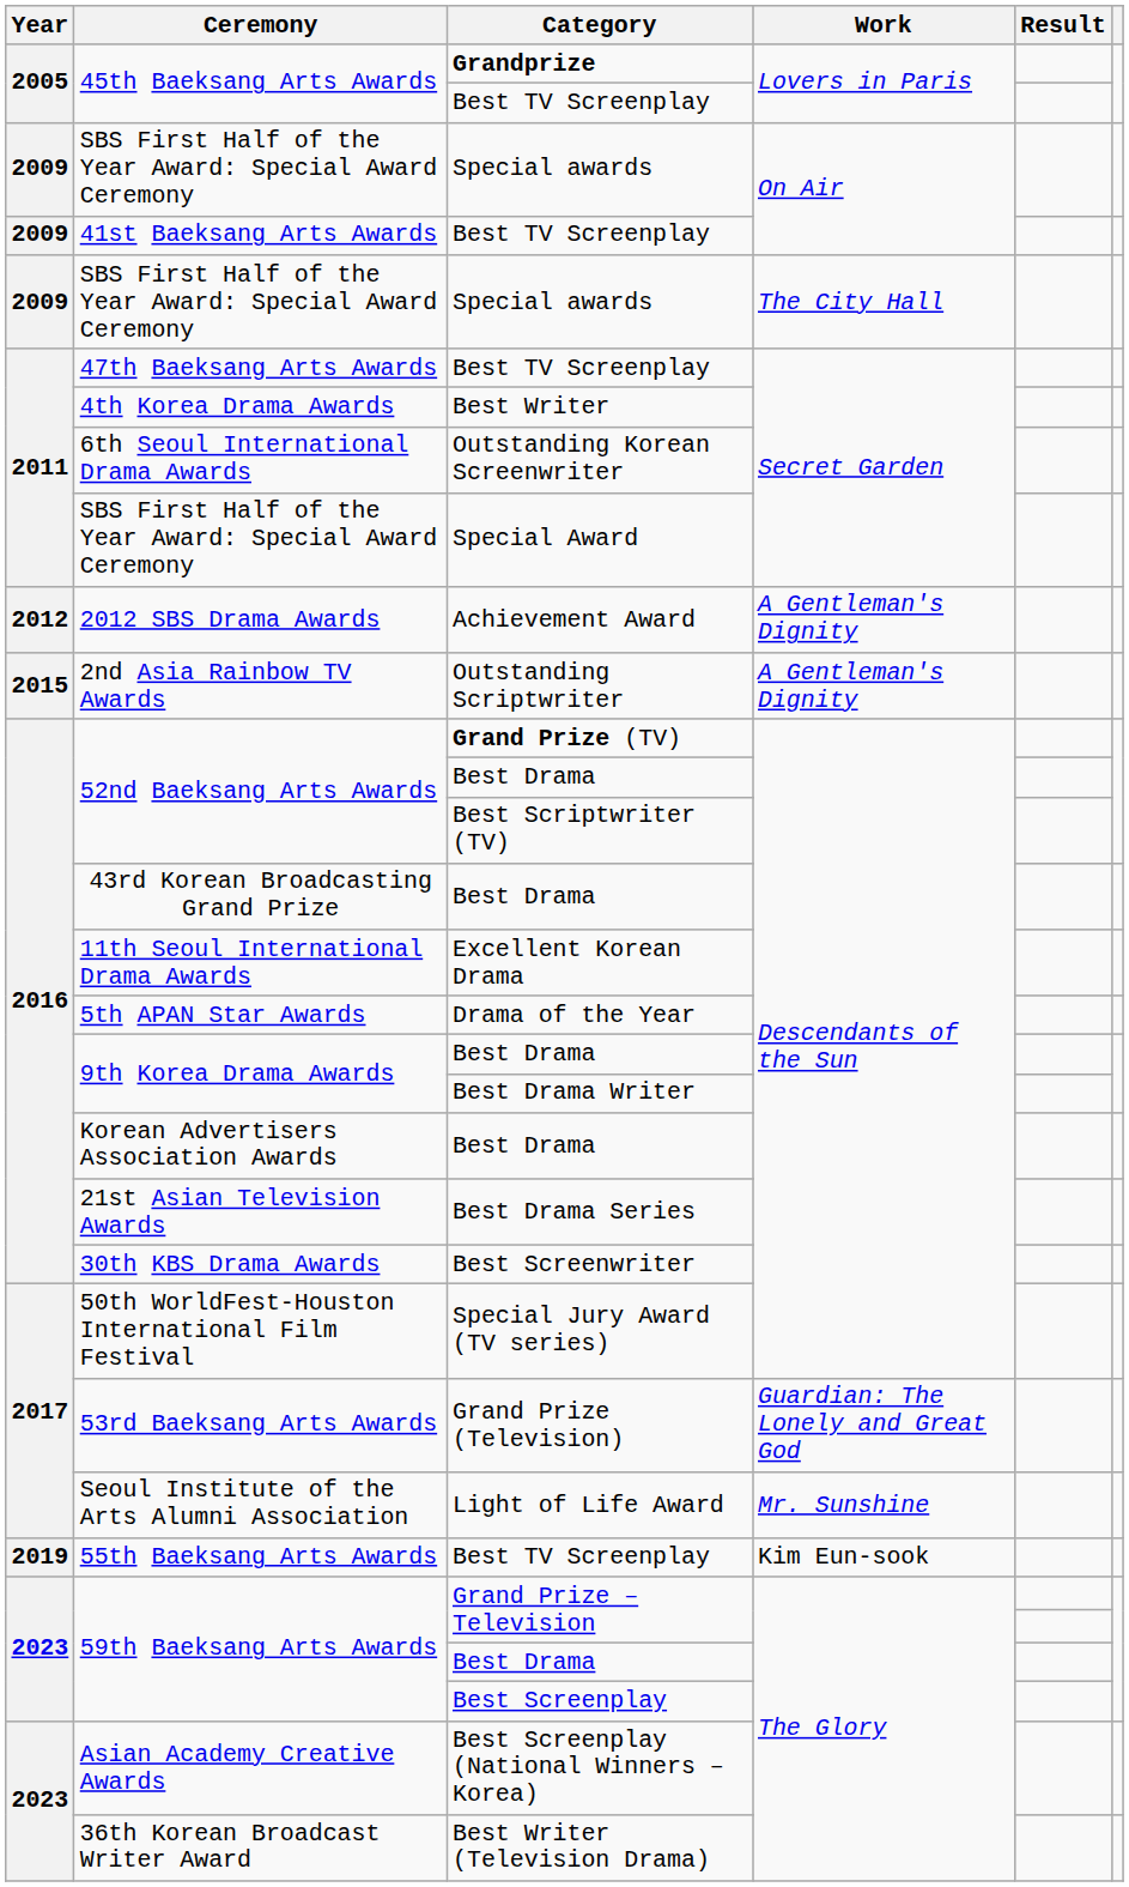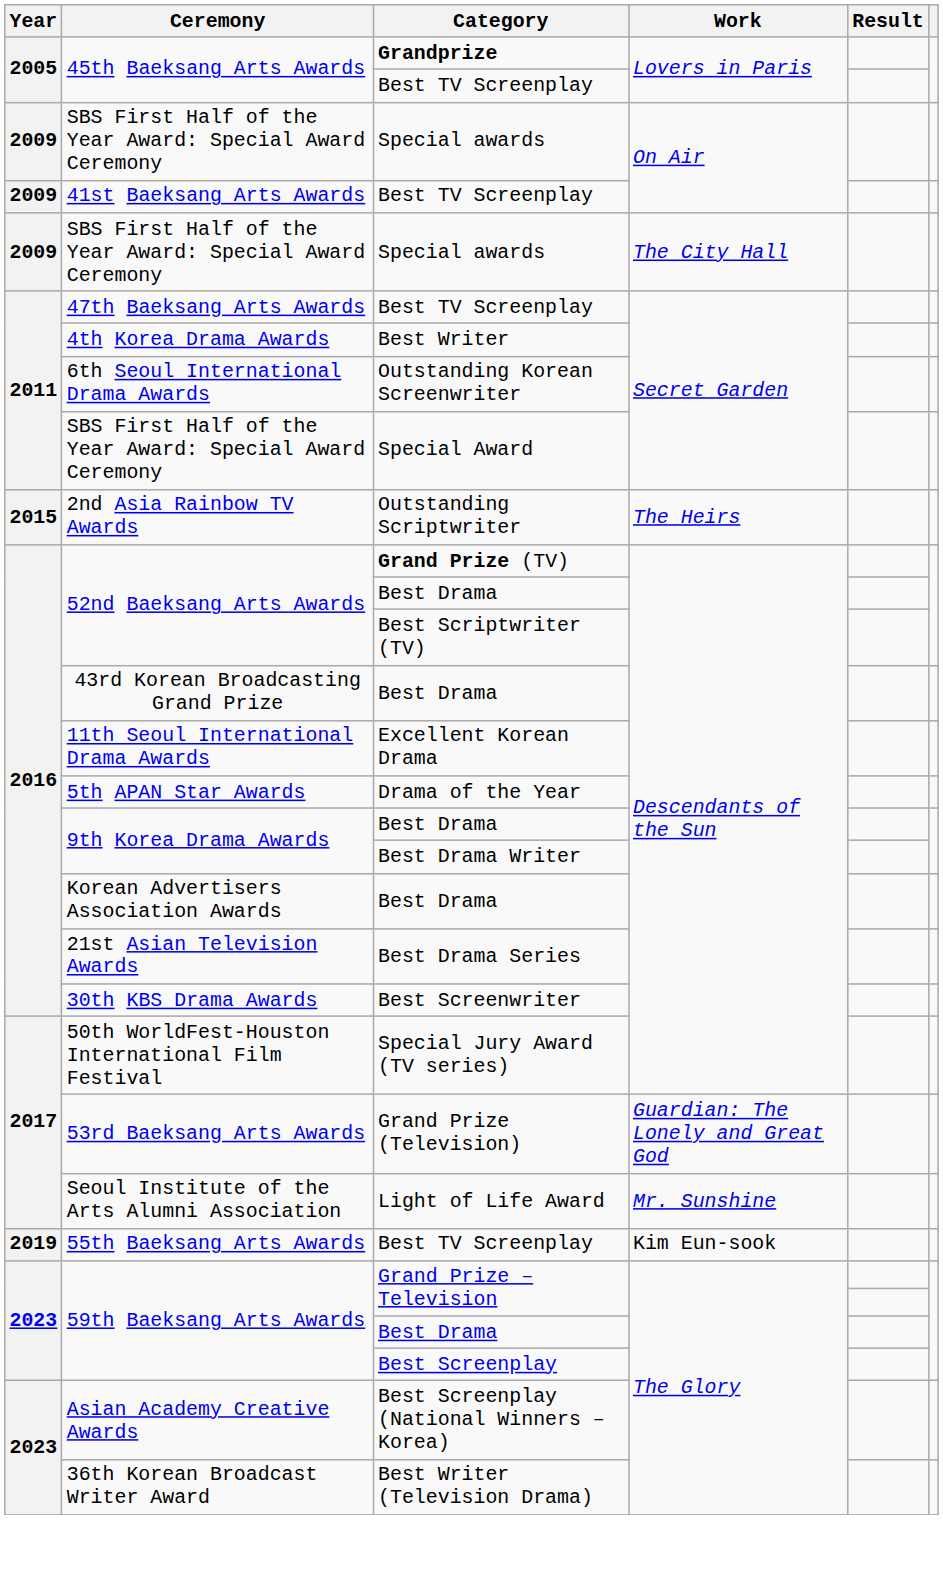 <table class="wikitable plainrowheaders">
 <tr>
 <th scope="col">Year</th>
 <th>Ceremony</th>
 <th scope="col">Category</th>
 <th scope="col">Work</th>
 <th scope="col">Result</th>
 <th></th>
 </tr>
 <tr>
 <th scope="row" rowspan="2">2005</th>
 <td rowspan="2"><a href='#'>45th</a> <a href='#'>Baeksang Arts Awards</a></td>
 <td><strong>Grandprize</strong></td>
 <td rowspan="2"><em><a href='#'>Lovers in Paris</a></em></td>
 <td></td>
 <td rowspan="2"></td>
 </tr>
 <tr>
 <td>Best TV Screenplay</td>
 <td></td>
 </tr>
 <tr>
 <th scope="row">2009</th>
 <td>SBS First Half of the Year Award: Special Award Ceremony</td>
 <td>Special awards</td>
 <td rowspan="2"><em><a href='#'>On Air</a></em></td>
 <td></td>
 <td></td>
 </tr>
 <tr>
 <th scope="row">2009</th>
 <td><a href='#'>41st</a> <a href='#'>Baeksang Arts Awards</a></td>
 <td>Best TV Screenplay</td>
 <td></td>
 <td></td>
 </tr>
 <tr>
 <th scope="row">2009</th>
 <td>SBS First Half of the Year Award: Special Award Ceremony</td>
 <td>Special awards</td>
 <td><em><a href='#'>The City Hall</a></em></td>
 <td></td>
 <td></td>
 </tr>
 <tr>
 <th scope="row" rowspan="4">2011</th>
 <td><a href='#'>47th</a> <a href='#'>Baeksang Arts Awards</a></td>
 <td>Best TV Screenplay</td>
 <td rowspan="4"><em><a href='#'>Secret Garden</a></em></td>
 <td></td>
 <td></td>
 </tr>
 <tr>
 <td><a href='#'>4th</a> <a href='#'>Korea Drama Awards</a></td>
 <td>Best Writer</td>
 <td></td>
 <td></td>
 </tr>
 <tr>
 <td>6th <a href='#'>Seoul International Drama Awards</a></td>
 <td>Outstanding Korean Screenwriter</td>
 <td></td>
 <td></td>
 </tr>
 <tr>
 <td>SBS First Half of the Year Award: Special Award Ceremony</td>
 <td>Special Award</td>
 <td></td>
 <td></td>
 </tr>
 <tr>
-<th scope="row">2012</th>
-<td><a href='#'>2012 SBS Drama Awards</a></td>
-<td>Achievement Award</td>
-<td><em><a href='#'>A Gentleman's Dignity</a></em></td>
-<td></td>
-<td></td>
-</tr>
-<tr>
 <th scope="row">2015</th>
 <td>2nd <a href='#'>Asia Rainbow TV Awards</a></td>
 <td>Outstanding Scriptwriter</td>
-<td><em><a href='#'>A Gentleman's Dignity</a></em></td>
+<td><em><a href='#'>The Heirs</a></em></td>
 <td></td>
 <td></td>
 </tr>
 <tr>
 <th scope="row" rowspan="11">2016</th>
 <td rowspan="3"><a href='#'>52nd</a> <a href='#'>Baeksang Arts Awards</a></td>
 <td><strong>Grand Prize</strong> (TV)</td>
 <td rowspan="12"><em><a href='#'>Descendants of the Sun</a></em></td>
 <td></td>
 <td rowspan="3"></td>
 </tr>
 <tr>
 <td>Best Drama</td>
 <td></td>
 </tr>
 <tr>
 <td>Best Scriptwriter (TV)</td>
 <td></td>
 </tr>
 <tr>
 <td style="text-align:center">43rd Korean Broadcasting Grand Prize</td>
 <td>Best Drama</td>
 <td></td>
 <td></td>
 </tr>
 <tr>
 <td><a href='#'>11th Seoul International Drama Awards</a></td>
 <td>Excellent Korean Drama</td>
 <td></td>
 <td></td>
 </tr>
 <tr>
 <td><a href='#'>5th</a> <a href='#'>APAN Star Awards</a></td>
 <td>Drama of the Year</td>
 <td></td>
 <td></td>
 </tr>
 <tr>
 <td rowspan="2"><a href='#'>9th</a> <a href='#'>Korea Drama Awards</a></td>
 <td>Best Drama</td>
 <td></td>
 <td rowspan="2"></td>
 </tr>
 <tr>
 <td>Best Drama Writer</td>
 <td></td>
 </tr>
 <tr>
 <td>Korean Advertisers Association Awards</td>
 <td>Best Drama</td>
 <td></td>
 <td></td>
 </tr>
 <tr>
 <td>21st <a href='#'>Asian Television Awards</a></td>
 <td>Best Drama Series</td>
 <td></td>
 <td></td>
 </tr>
 <tr>
 <td><a href='#'>30th</a> <a href='#'>KBS Drama Awards</a></td>
 <td>Best Screenwriter</td>
 <td></td>
 <td></td>
 </tr>
 <tr>
 <th scope="row" rowspan="3">2017</th>
 <td>50th WorldFest-Houston International Film Festival</td>
 <td>Special Jury Award (TV series)</td>
 <td></td>
 <td></td>
 </tr>
 <tr>
 <td><a href='#'>53rd Baeksang Arts Awards</a></td>
 <td>Grand Prize (Television)</td>
 <td><em><a href='#'>Guardian: The Lonely and Great God</a></em></td>
 <td></td>
 <td></td>
 </tr>
 <tr>
 <td>Seoul Institute of the Arts Alumni Association</td>
 <td>Light of Life Award</td>
 <td><em><a href='#'>Mr. Sunshine</a></em></td>
 <td></td>
 <td style="text-align:center"></td>
 </tr>
 <tr>
 <th scope="row">2019</th>
 <td><a href='#'>55th</a> <a href='#'>Baeksang Arts Awards</a></td>
 <td>Best TV Screenplay</td>
 <td>Kim Eun-sook</td>
 <td></td>
 <td></td>
 </tr>
 <tr>
 <th scope="row" rowspan="4" style="text-align:center"><a href='#'>2023</a></th>
 <td rowspan="4"><a href='#'>59th</a> <a href='#'>Baeksang Arts Awards</a></td>
 <td rowspan="2"><a href='#'>Grand Prize – Television</a></td>
 <td rowspan="6"><em><a href='#'>The Glory</a></em></td>
 <td></td>
 <td rowspan="4" style="text-align:center"></td>
 </tr>
 <tr>
 <td></td>
 </tr>
 <tr>
 <td><a href='#'>Best Drama</a></td>
 <td></td>
 </tr>
 <tr>
 <td><a href='#'>Best Screenplay</a></td>
 <td></td>
 </tr>
 <tr>
 <th scope="row" rowspan="2">2023</th>
 <td><a href='#'>Asian Academy Creative Awards</a></td>
 <td>Best Screenplay (National Winners – Korea)</td>
 <td></td>
 <td style="text-align:center"></td>
 </tr>
 <tr>
 <td>36th Korean Broadcast Writer Award</td>
 <td>Best Writer (Television Drama)</td>
 <td></td>
 <td></td>
 </tr>
 </table>
